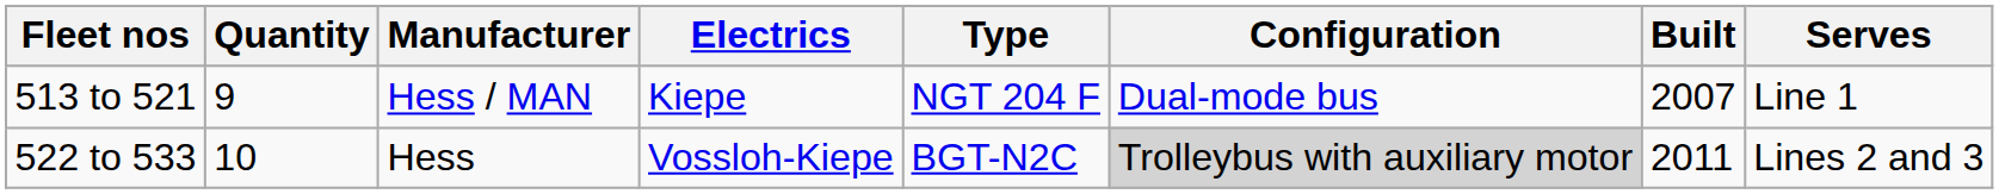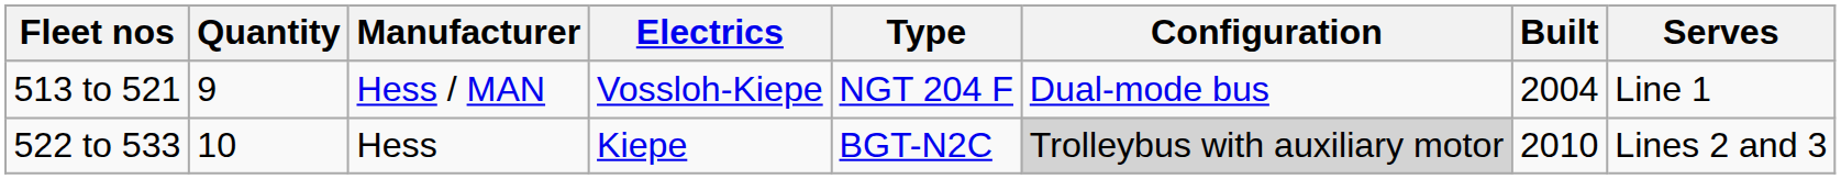 <table class="wikitable sortable">
 <tr style="background:#E0E0E0;">
 <th>Fleet nos</th>
 <th>Quantity</th>
 <th>Manufacturer</th>
 <th><a href='#'>Electrics</a></th>
 <th>Type</th>
 <th>Configuration</th>
 <th>Built</th>
 <th>Serves</th>
 </tr>
 <tr>
 <td>513 to 521</td>
 <td>9</td>
 <td><a href='#'>Hess</a> / <a href='#'>MAN</a></td>
-<td><a href='#'>Kiepe</a></td>
+<td><a href='#'>Vossloh-Kiepe</a></td>
 <td><a href='#'>NGT 204 F</a></td>
 <td><a href='#'>Dual-mode bus</a></td>
-<td>2007</td>
+<td>2004</td>
 <td>Line 1</td>
 </tr>
 <tr>
 <td>522 to 533</td>
 <td>10</td>
 <td>Hess</td>
-<td><a href='#'>Vossloh-Kiepe</a></td>
+<td><a href='#'>Kiepe</a></td>
 <td><a href='#'>BGT-N2C</a></td>
 <td style="background: lightgrey;">Trolleybus with auxiliary motor</td>
-<td>2011</td>
+<td>2010</td>
 <td>Lines 2 and 3</td>
 </tr>
 </table>
